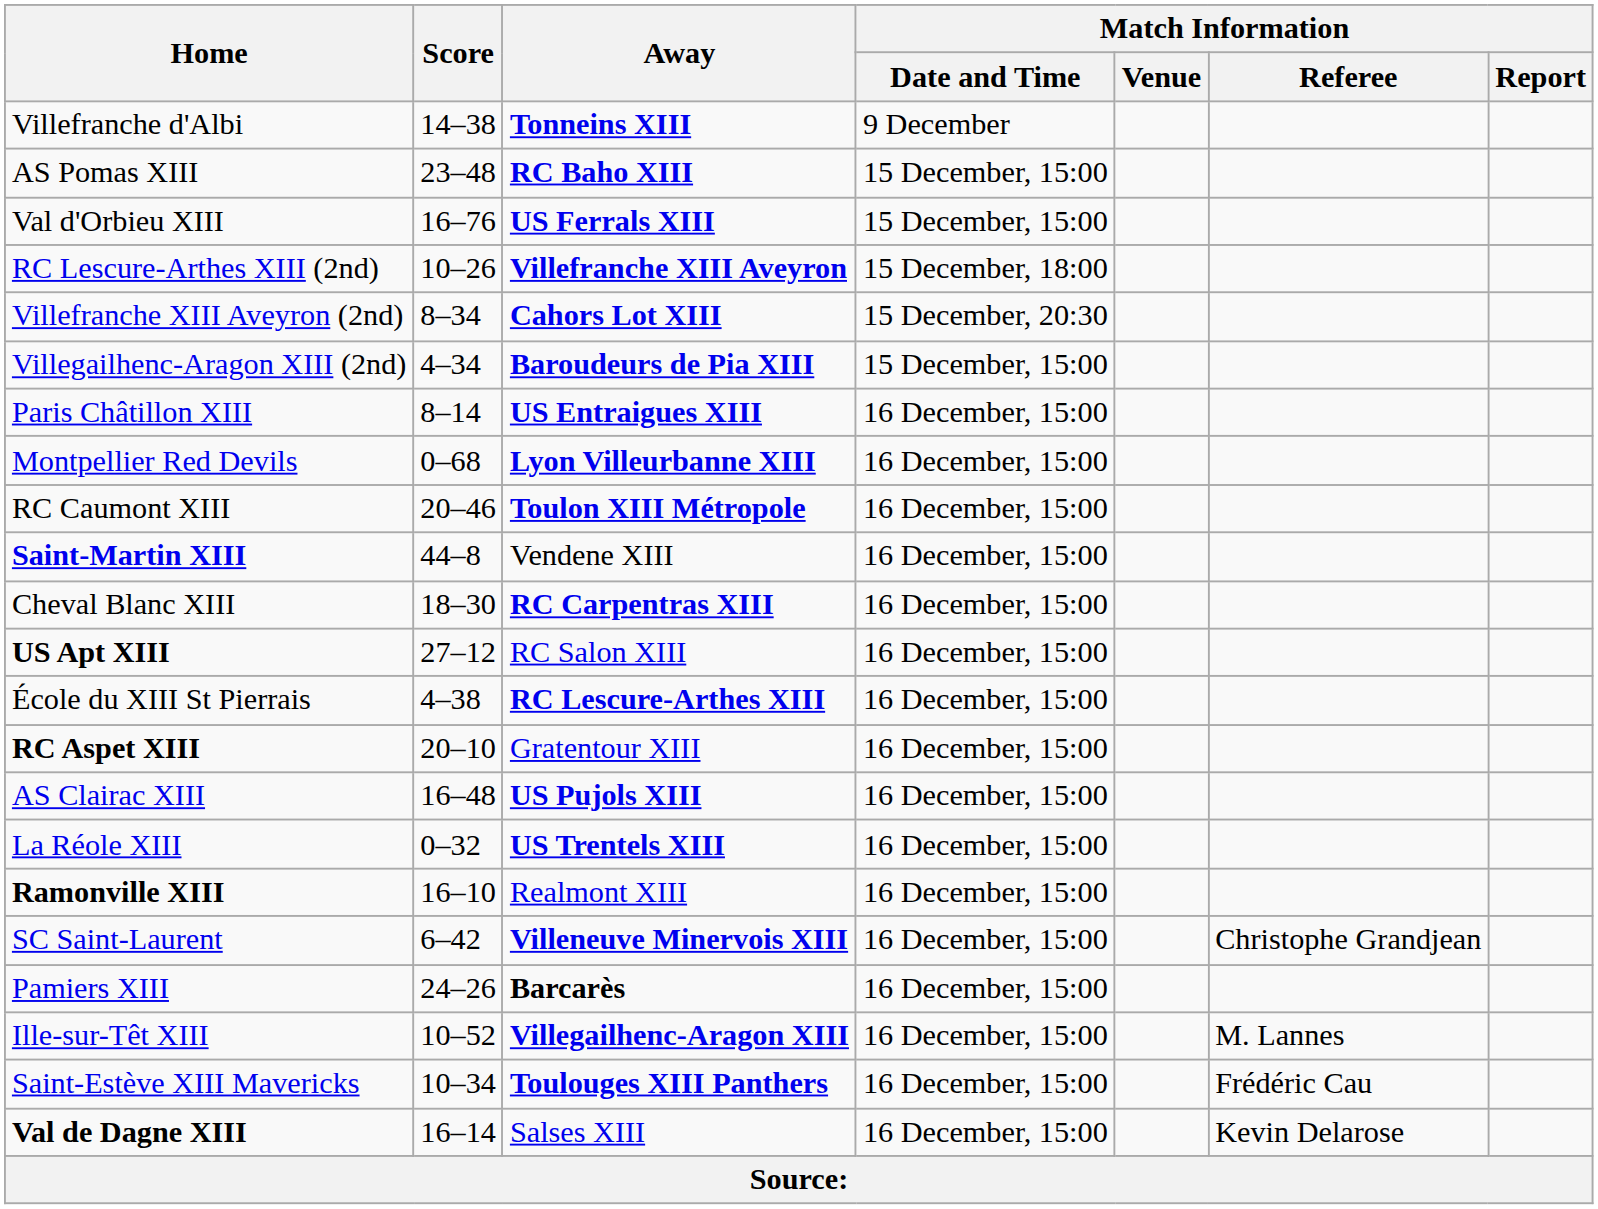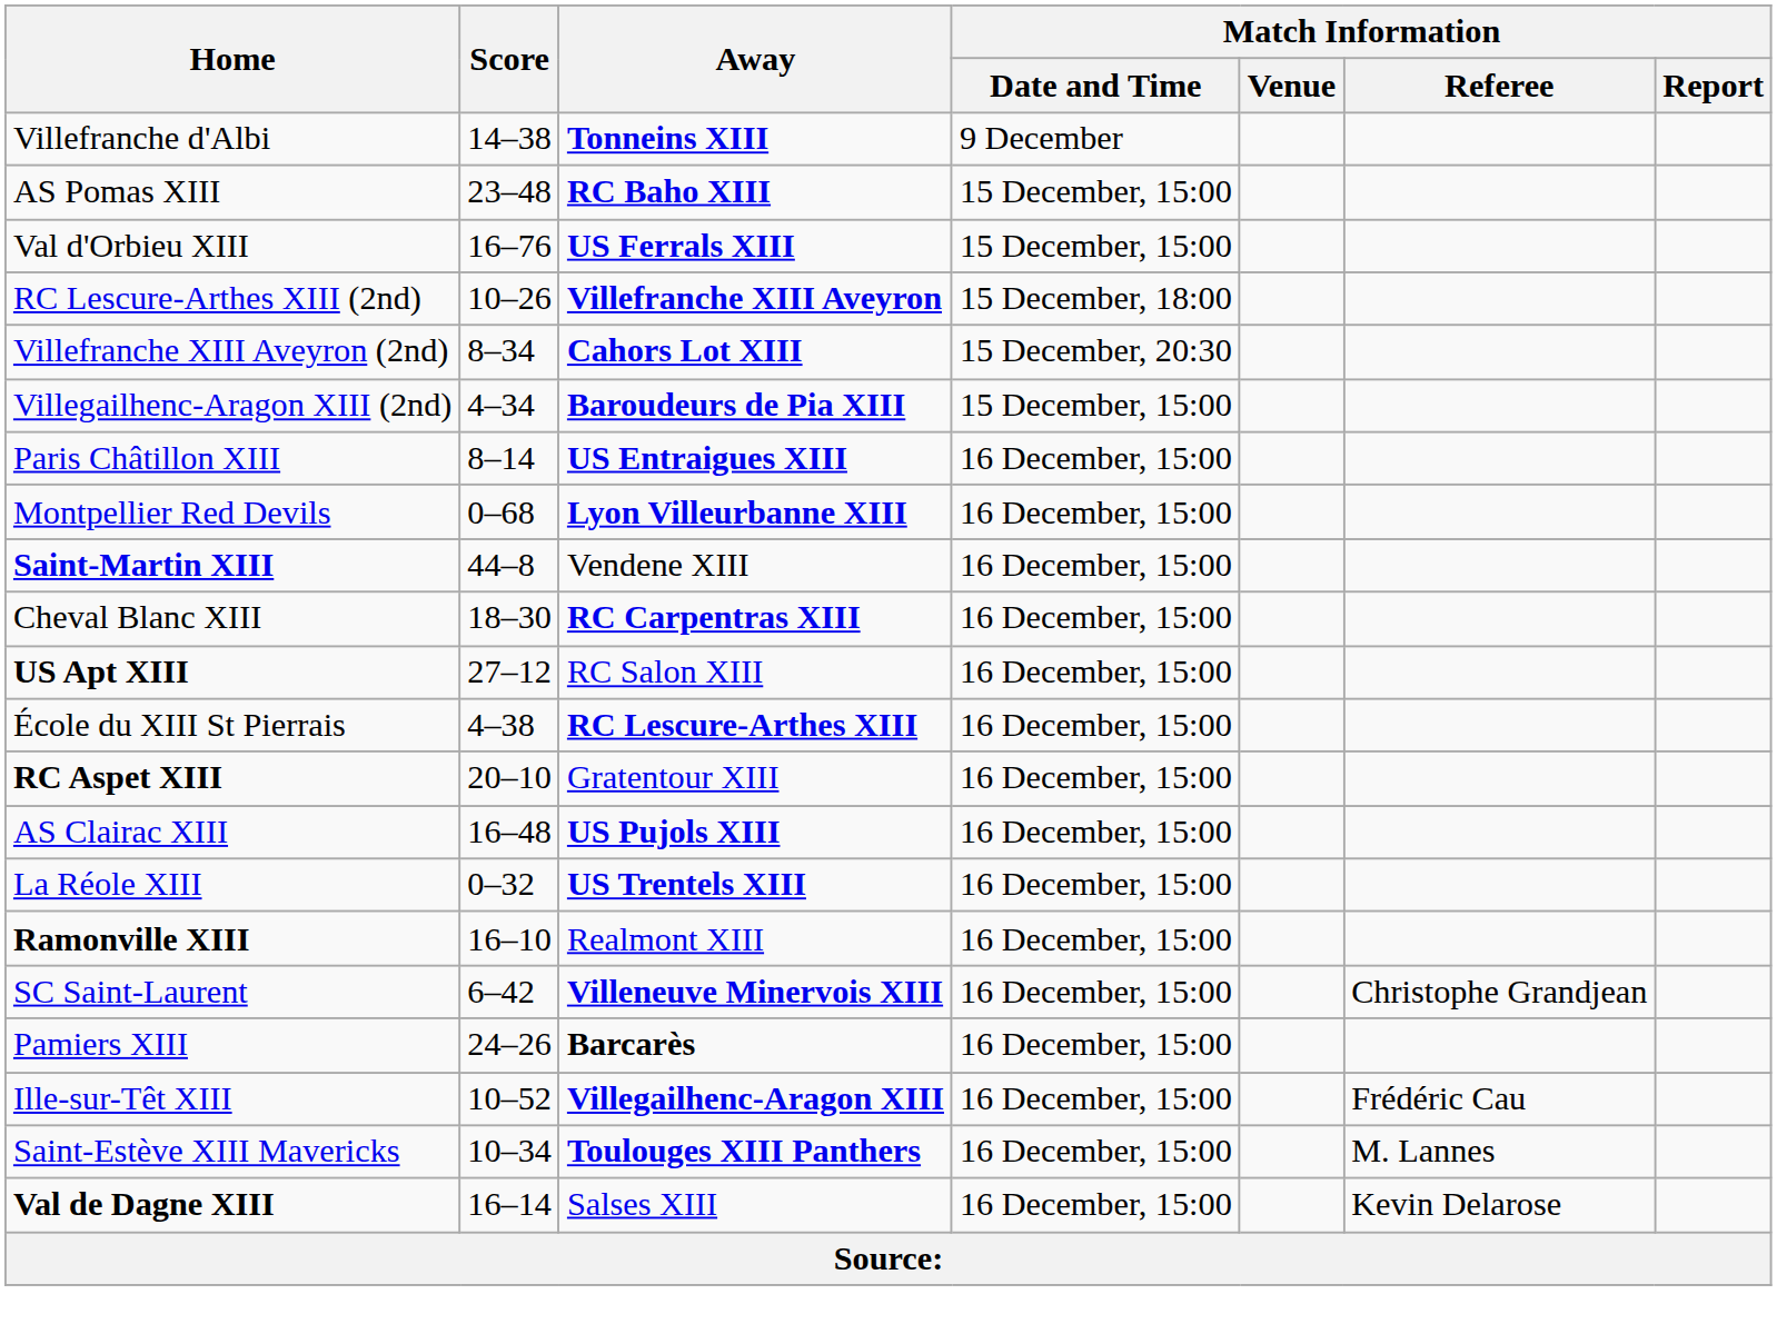 <table class="wikitable defaultcenter col1left col3left">
 <tr>
 <th scope="col" rowspan=2>Home</th>
 <th scope="col" rowspan=2>Score</th>
 <th scope="col" rowspan=2>Away</th>
 <th scope="col" colspan=4>Match Information</th>
 </tr>
 <tr>
 <th scope="col">Date and Time</th>
 <th scope="col">Venue</th>
 <th scope="col">Referee</th>
 <th scope="col">Report</th>
 </tr>
 <tr>
 <td>Villefranche d'Albi</td>
 <td>14–38</td>
 <td><strong><a href='#'>Tonneins XIII</a></strong></td>
 <td>9 December</td>
 <td></td>
 <td></td>
 <td></td>
 </tr>
 <tr>
 <td>AS Pomas XIII</td>
 <td>23–48</td>
 <td> <strong><a href='#'>RC Baho XIII</a></strong></td>
 <td>15 December, 15:00</td>
 <td></td>
 <td></td>
 <td></td>
 </tr>
 <tr>
 <td>Val d'Orbieu XIII</td>
 <td>16–76</td>
 <td> <strong><a href='#'>US Ferrals XIII</a></strong></td>
 <td>15 December, 15:00</td>
 <td></td>
 <td></td>
 <td></td>
 </tr>
 <tr>
 <td><a href='#'>RC Lescure-Arthes XIII</a> (2nd)</td>
 <td>10–26</td>
 <td> <strong><a href='#'>Villefranche XIII Aveyron</a></strong></td>
 <td>15 December, 18:00</td>
 <td></td>
 <td></td>
 <td></td>
 </tr>
 <tr>
 <td><a href='#'>Villefranche XIII Aveyron</a> (2nd)</td>
 <td>8–34</td>
 <td><strong><a href='#'>Cahors Lot XIII</a></strong></td>
 <td>15 December, 20:30</td>
 <td></td>
 <td></td>
 <td></td>
 </tr>
 <tr>
 <td><a href='#'>Villegailhenc-Aragon XIII</a> (2nd)</td>
 <td>4–34</td>
 <td> <strong><a href='#'>Baroudeurs de Pia XIII</a></strong></td>
 <td>15 December, 15:00</td>
 <td></td>
 <td></td>
 <td></td>
 </tr>
 <tr>
 <td><a href='#'>Paris Châtillon XIII</a></td>
 <td>8–14</td>
 <td> <strong><a href='#'>US Entraigues XIII</a></strong></td>
 <td>16 December, 15:00</td>
 <td></td>
 <td></td>
 <td></td>
 </tr>
 <tr>
 <td><a href='#'>Montpellier Red Devils</a></td>
 <td>0–68</td>
 <td> <strong><a href='#'>Lyon Villeurbanne XIII</a></strong></td>
-<td>16 December, 15:00</td>
-<td></td>
-<td></td>
-<td></td>
-</tr>
-<tr>
-<td>RC Caumont XIII</td>
-<td>20–46</td>
-<td> <strong><a href='#'>Toulon XIII Métropole</a></strong></td>
 <td>16 December, 15:00</td>
 <td></td>
 <td></td>
 <td></td>
 </tr>
 <tr>
 <td><strong><a href='#'>Saint-Martin XIII</a></strong></td>
 <td>44–8</td>
 <td>Vendene XIII</td>
 <td>16 December, 15:00</td>
 <td></td>
 <td></td>
 <td></td>
 </tr>
 <tr>
 <td>Cheval Blanc XIII</td>
 <td>18–30</td>
 <td> <strong><a href='#'>RC Carpentras XIII</a></strong></td>
 <td>16 December, 15:00</td>
 <td></td>
 <td></td>
 <td></td>
 </tr>
 <tr>
 <td><strong>US Apt XIII</strong></td>
 <td>27–12</td>
 <td> <a href='#'>RC Salon XIII</a></td>
 <td>16 December, 15:00</td>
 <td></td>
 <td></td>
 <td></td>
 </tr>
 <tr>
 <td>École du XIII St Pierrais</td>
 <td>4–38</td>
 <td> <strong><a href='#'>RC Lescure-Arthes XIII</a></strong></td>
 <td>16 December, 15:00</td>
 <td></td>
 <td></td>
 <td></td>
 </tr>
 <tr>
 <td><strong>RC Aspet XIII</strong></td>
 <td>20–10</td>
 <td><a href='#'>Gratentour XIII</a></td>
 <td>16 December, 15:00</td>
 <td></td>
 <td></td>
 <td></td>
 </tr>
 <tr>
 <td><a href='#'>AS Clairac XIII</a></td>
 <td>16–48</td>
 <td><strong><a href='#'>US Pujols XIII</a></strong></td>
 <td>16 December, 15:00</td>
 <td></td>
 <td></td>
 <td></td>
 </tr>
 <tr>
 <td><a href='#'>La Réole XIII</a></td>
 <td>0–32</td>
 <td><strong><a href='#'>US Trentels XIII</a></strong></td>
 <td>16 December, 15:00</td>
 <td></td>
 <td></td>
 <td></td>
 </tr>
 <tr>
 <td><strong>Ramonville XIII</strong></td>
 <td>16–10</td>
 <td><a href='#'>Realmont XIII</a></td>
 <td>16 December, 15:00</td>
 <td></td>
 <td></td>
 <td></td>
 </tr>
 <tr>
 <td><a href='#'>SC Saint-Laurent</a></td>
 <td>6–42</td>
 <td> <strong><a href='#'>Villeneuve Minervois XIII</a></strong></td>
 <td>16 December, 15:00</td>
 <td></td>
 <td>Christophe Grandjean</td>
 <td></td>
 </tr>
 <tr>
 <td><a href='#'>Pamiers XIII</a></td>
 <td>24–26</td>
 <td><strong>Barcarès</strong></td>
 <td>16 December, 15:00</td>
 <td></td>
 <td></td>
 <td></td>
 </tr>
 <tr>
 <td><a href='#'>Ille-sur-Têt XIII</a></td>
 <td>10–52</td>
 <td> <strong><a href='#'>Villegailhenc-Aragon XIII</a></strong></td>
 <td>16 December, 15:00</td>
 <td></td>
-<td>M. Lannes</td>
+<td>Frédéric Cau</td>
 <td></td>
 </tr>
 <tr>
 <td><a href='#'>Saint-Estève XIII Mavericks</a></td>
 <td>10–34</td>
 <td><strong><a href='#'>Toulouges XIII Panthers</a></strong></td>
 <td>16 December, 15:00</td>
 <td></td>
-<td>Frédéric Cau</td>
+<td>M. Lannes</td>
 <td></td>
 </tr>
 <tr>
 <td><strong>Val de Dagne XIII</strong></td>
 <td>16–14</td>
 <td><a href='#'>Salses XIII</a></td>
 <td>16 December, 15:00</td>
 <td></td>
 <td>Kevin Delarose</td>
 <td></td>
 </tr>
 <tr>
 <th colspan=7>Source:</th>
 </tr>
 </table>
